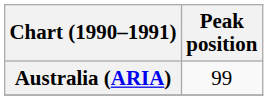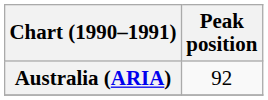 <table class="wikitable sortable plainrowheaders" style="text-align:center">
 <tr>
 <th>Chart (1990–1991)</th>
 <th>Peak<br>position</th>
 </tr>
 <tr>
 <th scope="row">Australia (<a href='#'>ARIA</a>)</th>
-<td>99</td>
+<td>92</td>
 </tr>
 <tr>
 </tr>
 </table>
